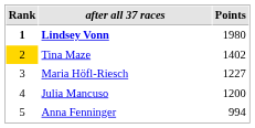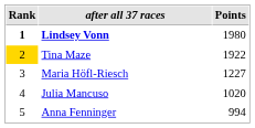 <table cellspacing="1" cellpadding="3" style="border:1px solid #AAAAAA;font-size:86%">
 <tr bgcolor="#E4E4E4">
 <th style="border-bottom:1px solid #AAAAAA" width=10>Rank</th>
 <th style="border-bottom:1px solid #AAAAAA" width=200><strong><em>after all 37 races</em></strong></th>
 <th style="border-bottom:1px solid #AAAAAA" width=20>Points</th>
 </tr>
 <tr>
 <td align="center"><strong>1</strong></td>
 <td> <strong><a href='#'>Lindsey Vonn</a></strong></td>
 <td align="right">1980</td>
 </tr>
 <tr>
 <td align="center" style="background: gold;">2</td>
 <td> <a href='#'>Tina Maze</a></td>
-<td align="right">1402</td>
+<td align="right">1922</td>
 </tr>
 <tr>
 <td align="center">3</td>
 <td> <a href='#'>Maria Höfl-Riesch</a></td>
 <td align="right">1227</td>
 </tr>
 <tr>
 <td align="center">4</td>
 <td> <a href='#'>Julia Mancuso</a></td>
-<td align="right">1200</td>
+<td align="right">1020</td>
 </tr>
 <tr>
 <td align="center">5</td>
 <td> <a href='#'>Anna Fenninger</a></td>
 <td align="right">994</td>
 </tr>
 </table>
